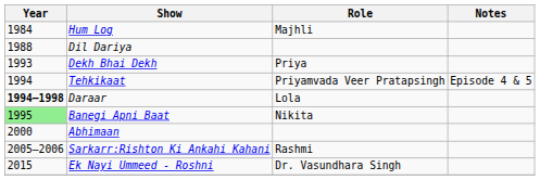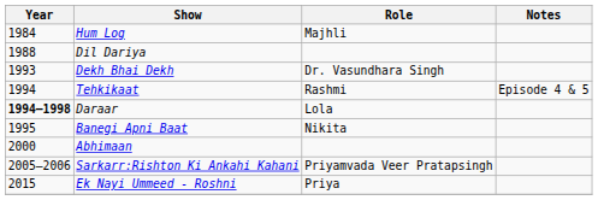 <table class="wikitable sortable">
 <tr>
 <th>Year</th>
 <th>Show</th>
 <th>Role</th>
 <th>Notes</th>
 </tr>
 <tr>
 <td>1984</td>
 <td><em><a href='#'>Hum Log</a></em></td>
 <td>Majhli</td>
 <td></td>
 </tr>
 <tr>
 <td>1988</td>
 <td><em>Dil Dariya</em></td>
 <td></td>
 <td></td>
 </tr>
 <tr Kulwant>
 <td>1993</td>
 <td><em><a href='#'>Dekh Bhai Dekh</a></em></td>
-<td>Priya</td>
+<td>Dr. Vasundhara Singh</td>
 <td></td>
 </tr>
 <tr>
 <td>1994</td>
 <td><em><a href='#'>Tehkikaat</a></em></td>
-<td>Priyamvada Veer Pratapsingh</td>
+<td>Rashmi</td>
 <td>Episode 4 & 5</td>
 </tr>
 <tr>
 <td><strong>1994–1998</strong></td>
 <td><em>Daraar</em></td>
 <td>Lola</td>
 <td></td>
 </tr>
 <tr>
-<td style="background: lightgreen;">1995</td>
+<td>1995</td>
 <td><em><a href='#'>Banegi Apni Baat</a></em></td>
 <td>Nikita</td>
 <td></td>
 </tr>
 <tr>
 <td>2000</td>
 <td><em><a href='#'>Abhimaan</a></em></td>
 <td></td>
 <td></td>
 </tr>
 <tr>
 <td>2005–2006</td>
 <td><em><a href='#'>Sarkarr:Rishton Ki Ankahi Kahani</a></em></td>
-<td>Rashmi</td>
+<td>Priyamvada Veer Pratapsingh</td>
 <td></td>
 </tr>
 <tr>
 <td>2015</td>
 <td><em><a href='#'>Ek Nayi Ummeed - Roshni</a></em></td>
-<td>Dr. Vasundhara Singh</td>
+<td>Priya</td>
 <td></td>
 </tr>
 <tr>
 </tr>
 </table>
